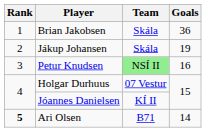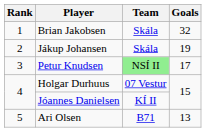 <table class="wikitable" style="text-align:center;">
 <tr>
 <th>Rank</th>
 <th>Player</th>
 <th>Team</th>
 <th>Goals</th>
 </tr>
 <tr>
 <td>1</td>
 <td style="text-align:left;"> Brian Jakobsen</td>
 <td><a href='#'>Skála</a></td>
-<td>36</td>
+<td>32</td>
 </tr>
 <tr>
 <td>2</td>
 <td style="text-align:left;"> Jákup Johansen</td>
 <td><a href='#'>Skála</a></td>
 <td>19</td>
 </tr>
 <tr>
 <td>3</td>
 <td style="text-align:left;"> <a href='#'>Petur Knudsen</a></td>
 <td style="background: lightgreen;">NSÍ II</td>
-<td>16</td>
+<td>17</td>
 </tr>
 <tr>
 <td rowspan=2>4</td>
 <td style="text-align:left;"> Holgar Durhuus</td>
 <td><a href='#'>07 Vestur</a></td>
 <td rowspan=2>15</td>
 </tr>
 <tr>
 <td style="text-align:left;"> <a href='#'>Jóannes Danielsen</a></td>
 <td><a href='#'>KÍ II</a></td>
 </tr>
 <tr>
-<td><strong>5</strong></td>
+<td>5</td>
 <td style="text-align:left;"> Ari Olsen</td>
 <td><a href='#'>B71</a></td>
-<td>14</td>
+<td>13</td>
 </tr>
 </table>
